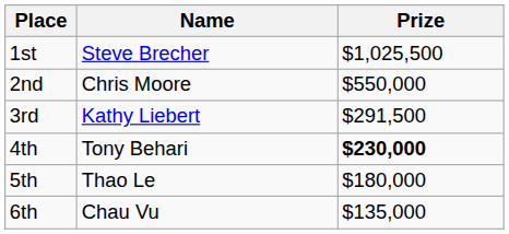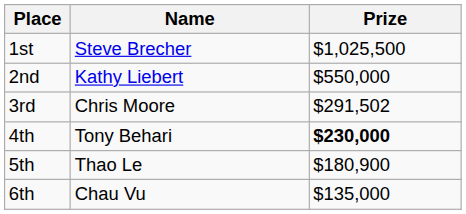 <table class="wikitable">
 <tr>
 <th width="50">Place</th>
 <th width="200">Name</th>
 <th width="125">Prize</th>
 </tr>
 <tr>
 <td>1st</td>
 <td><a href='#'>Steve Brecher</a></td>
 <td>$1,025,500</td>
 </tr>
 <tr>
 <td>2nd</td>
-<td>Chris Moore</td>
+<td><a href='#'>Kathy Liebert</a></td>
 <td>$550,000</td>
 </tr>
 <tr>
 <td>3rd</td>
-<td><a href='#'>Kathy Liebert</a></td>
-<td>$291,500</td>
+<td>Chris Moore</td>
+<td>$291,502</td>
 </tr>
 <tr>
 <td>4th</td>
 <td>Tony Behari</td>
 <td><strong>$230,000</strong></td>
 </tr>
 <tr>
 <td>5th</td>
 <td>Thao Le</td>
-<td>$180,000</td>
+<td>$180,900</td>
 </tr>
 <tr>
 <td>6th</td>
 <td>Chau Vu</td>
 <td>$135,000</td>
 </tr>
 </table>
